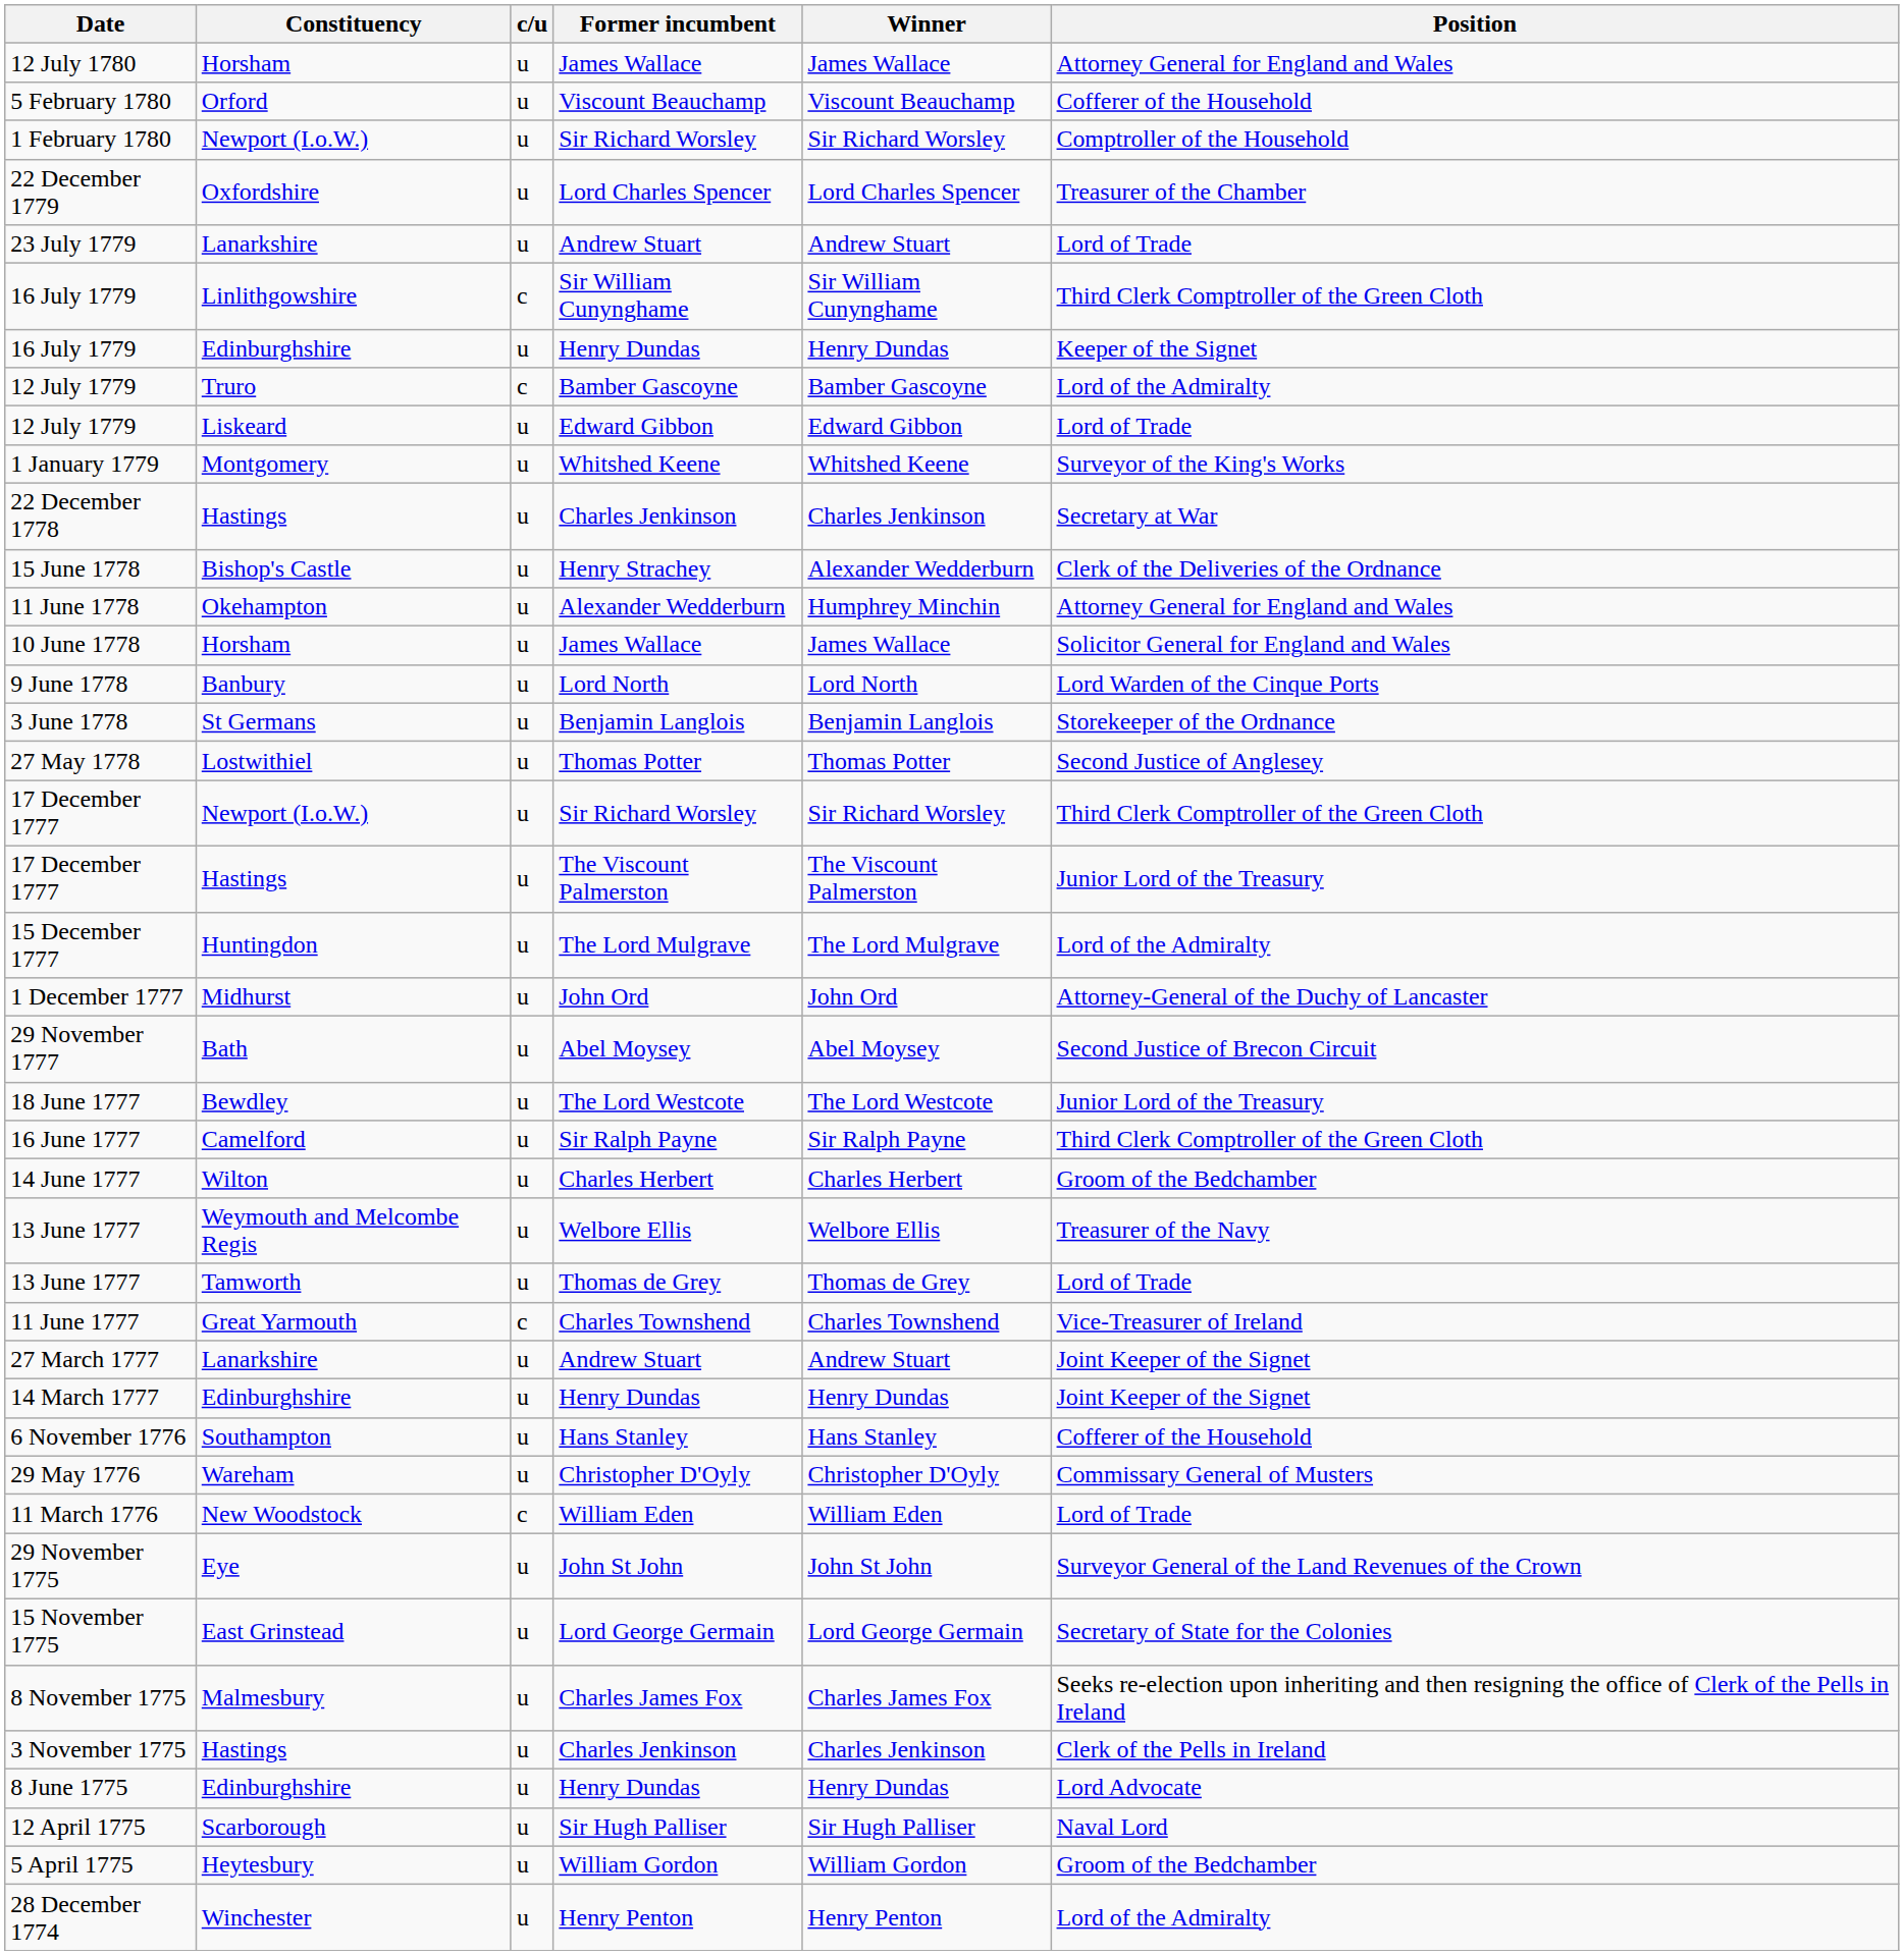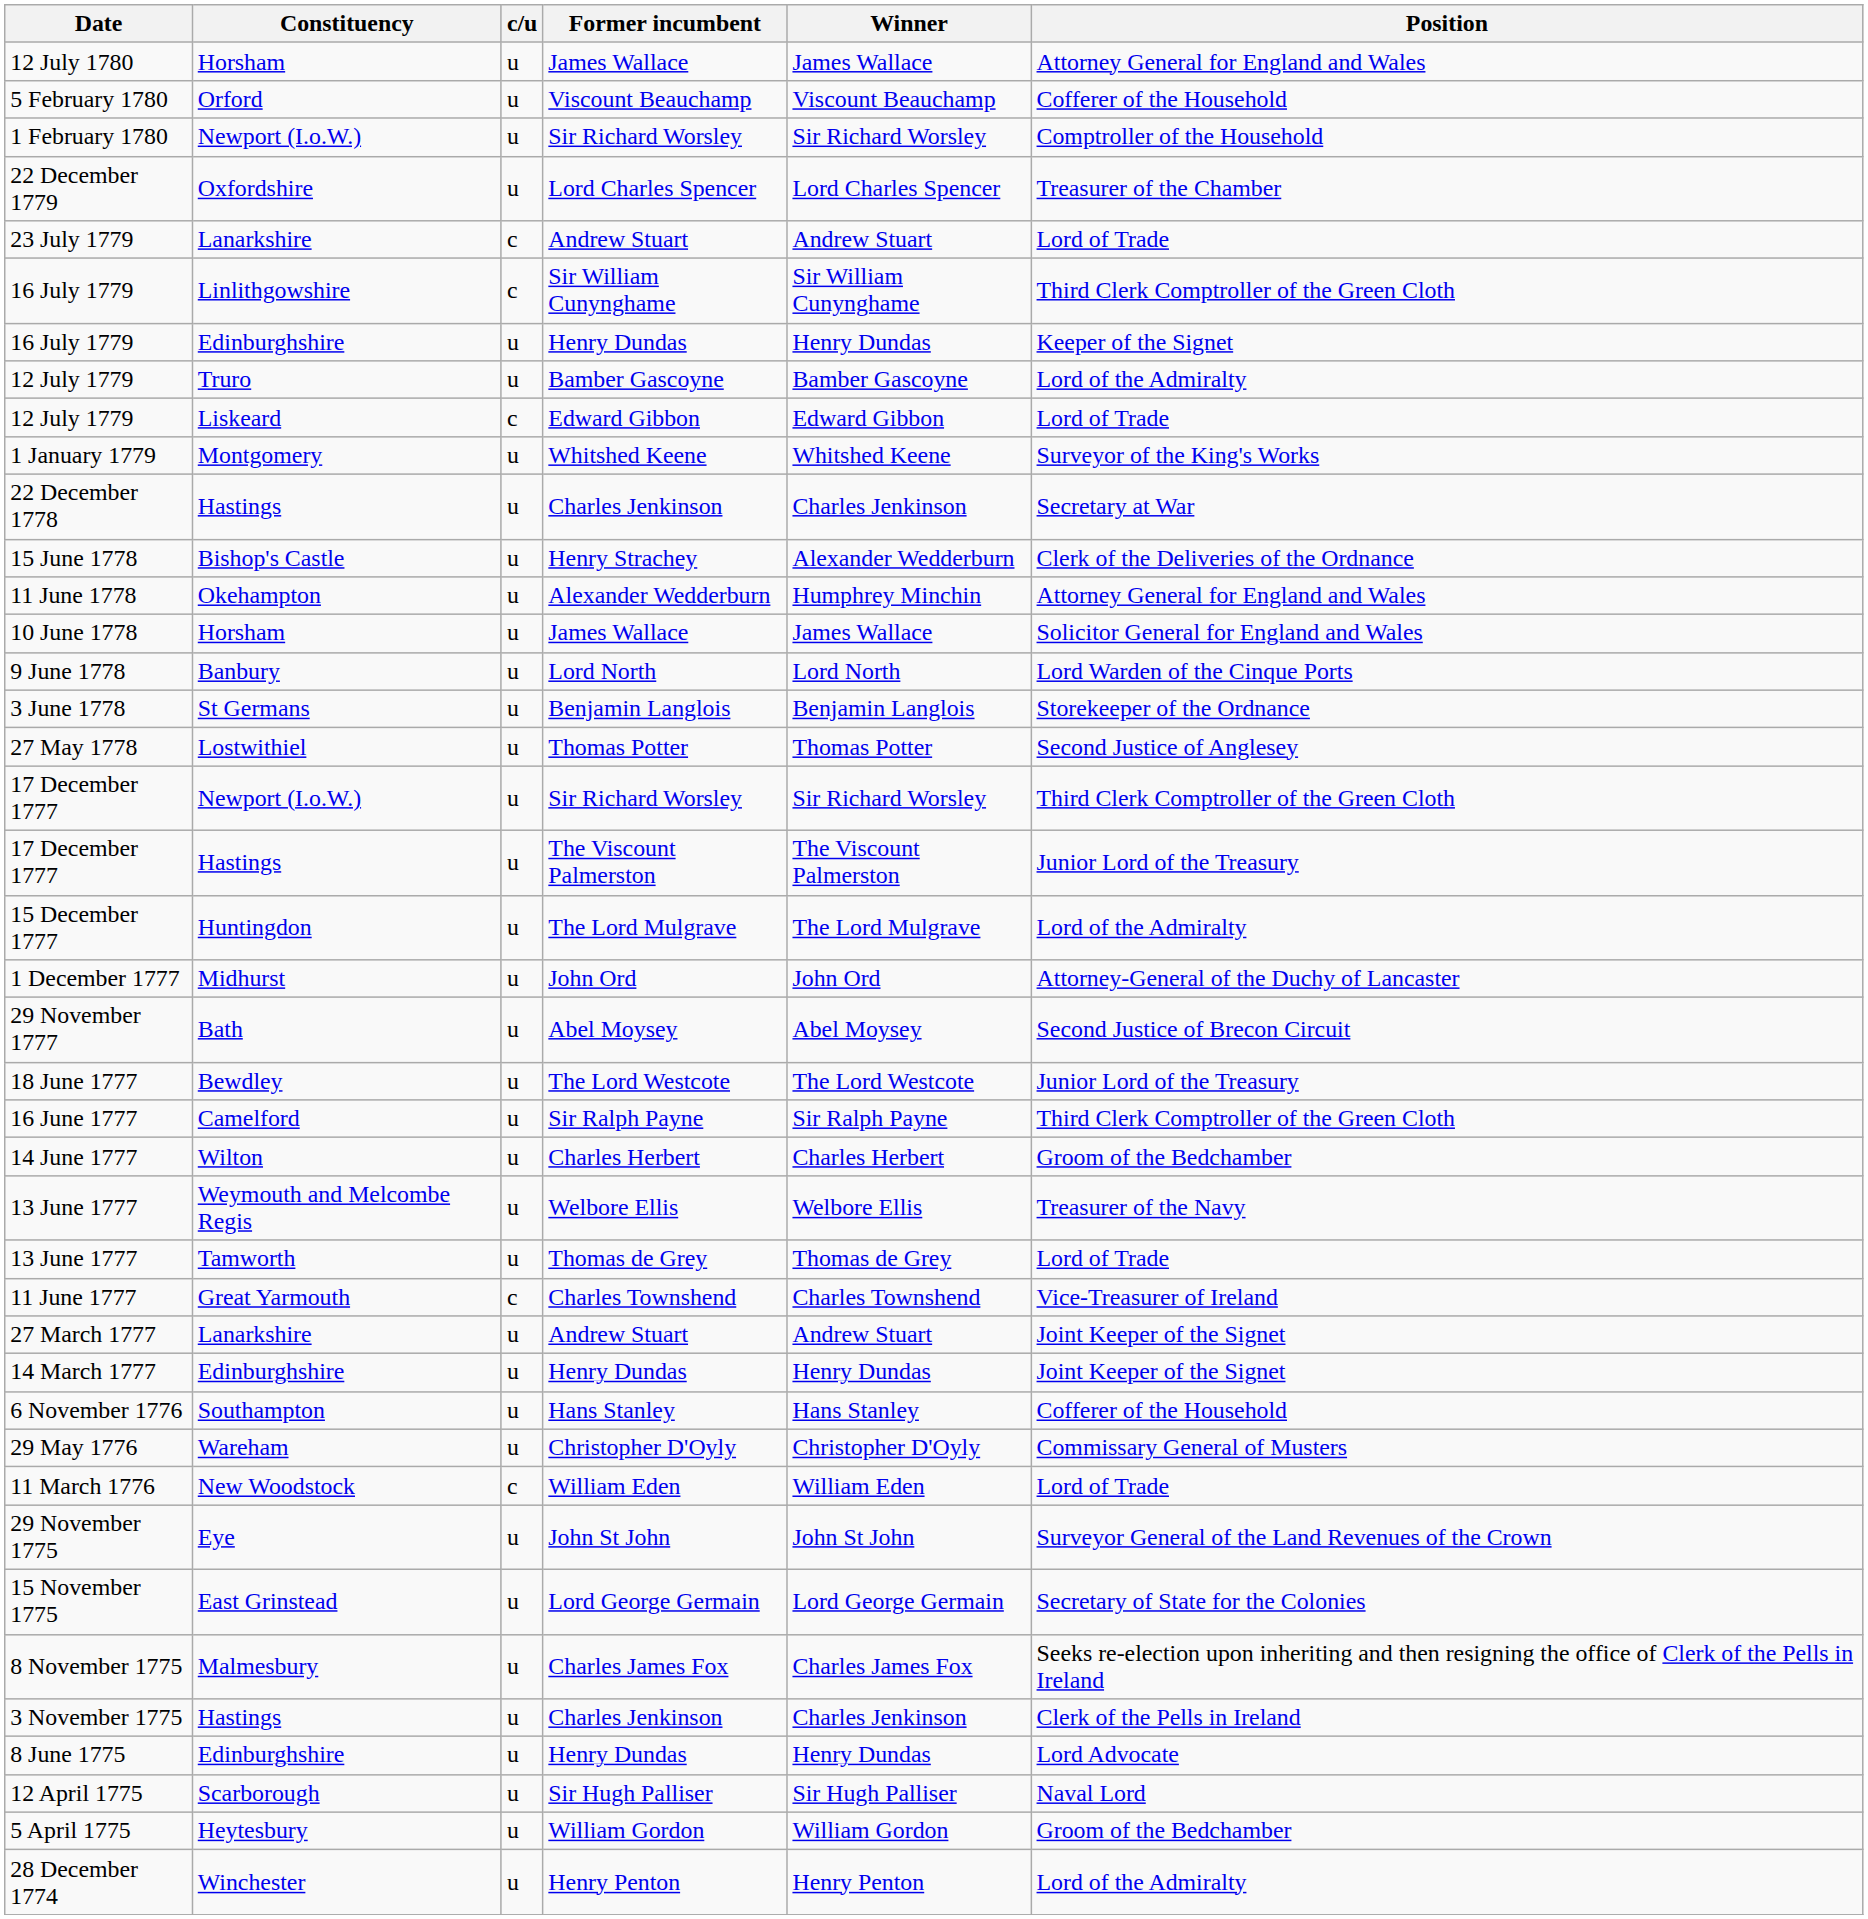 <table class="wikitable">
 <tr>
 <th>Date</th>
 <th>Constituency</th>
 <th>c/u</th>
 <th>Former incumbent</th>
 <th>Winner</th>
 <th>Position</th>
 </tr>
 <tr>
 <td>12 July 1780</td>
 <td><a href='#'>Horsham</a></td>
 <td>u</td>
 <td><a href='#'>James Wallace</a></td>
 <td><a href='#'>James Wallace</a></td>
 <td><a href='#'>Attorney General for England and Wales</a></td>
 </tr>
 <tr>
 <td>5 February 1780</td>
 <td><a href='#'>Orford</a></td>
 <td>u</td>
 <td><a href='#'>Viscount Beauchamp</a></td>
 <td><a href='#'>Viscount Beauchamp</a></td>
 <td><a href='#'>Cofferer of the Household</a></td>
 </tr>
 <tr>
 <td>1 February 1780</td>
 <td><a href='#'>Newport (I.o.W.)</a></td>
 <td>u</td>
 <td><a href='#'>Sir Richard Worsley</a></td>
 <td><a href='#'>Sir Richard Worsley</a></td>
 <td><a href='#'>Comptroller of the Household</a></td>
 </tr>
 <tr>
 <td>22 December 1779</td>
 <td><a href='#'>Oxfordshire</a></td>
 <td>u</td>
 <td><a href='#'>Lord Charles Spencer</a></td>
 <td><a href='#'>Lord Charles Spencer</a></td>
 <td><a href='#'>Treasurer of the Chamber</a></td>
 </tr>
 <tr>
 <td>23 July 1779</td>
 <td><a href='#'>Lanarkshire</a></td>
-<td>u</td>
+<td>c</td>
 <td><a href='#'>Andrew Stuart</a></td>
 <td><a href='#'>Andrew Stuart</a></td>
 <td><a href='#'>Lord of Trade</a></td>
 </tr>
 <tr>
 <td>16 July 1779</td>
 <td><a href='#'>Linlithgowshire</a></td>
 <td>c</td>
 <td><a href='#'>Sir William Cunynghame</a></td>
 <td><a href='#'>Sir William Cunynghame</a></td>
 <td><a href='#'>Third Clerk Comptroller of the Green Cloth</a></td>
 </tr>
 <tr>
 <td>16 July 1779</td>
 <td><a href='#'>Edinburghshire</a></td>
 <td>u</td>
 <td><a href='#'>Henry Dundas</a></td>
 <td><a href='#'>Henry Dundas</a></td>
 <td><a href='#'>Keeper of the Signet</a></td>
 </tr>
 <tr>
 <td>12 July 1779</td>
 <td><a href='#'>Truro</a></td>
-<td>c</td>
+<td>u</td>
 <td><a href='#'>Bamber Gascoyne</a></td>
 <td><a href='#'>Bamber Gascoyne</a></td>
 <td><a href='#'>Lord of the Admiralty</a></td>
 </tr>
 <tr>
 <td>12 July 1779</td>
 <td><a href='#'>Liskeard</a></td>
-<td>u</td>
+<td>c</td>
 <td><a href='#'>Edward Gibbon</a></td>
 <td><a href='#'>Edward Gibbon</a></td>
 <td><a href='#'>Lord of Trade</a></td>
 </tr>
 <tr>
 <td>1 January 1779</td>
 <td><a href='#'>Montgomery</a></td>
 <td>u</td>
 <td><a href='#'>Whitshed Keene</a></td>
 <td><a href='#'>Whitshed Keene</a></td>
 <td><a href='#'>Surveyor of the King's Works</a></td>
 </tr>
 <tr>
 <td>22 December 1778</td>
 <td><a href='#'>Hastings</a></td>
 <td>u</td>
 <td><a href='#'>Charles Jenkinson</a></td>
 <td><a href='#'>Charles Jenkinson</a></td>
 <td><a href='#'>Secretary at War</a></td>
 </tr>
 <tr>
 <td>15 June 1778</td>
 <td><a href='#'>Bishop's Castle</a></td>
 <td>u</td>
 <td><a href='#'>Henry Strachey</a></td>
 <td><a href='#'>Alexander Wedderburn</a></td>
 <td><a href='#'>Clerk of the Deliveries of the Ordnance</a></td>
 </tr>
 <tr>
 <td>11 June 1778</td>
 <td><a href='#'>Okehampton</a></td>
 <td>u</td>
 <td><a href='#'>Alexander Wedderburn</a></td>
 <td><a href='#'>Humphrey Minchin</a></td>
 <td><a href='#'>Attorney General for England and Wales</a></td>
 </tr>
 <tr>
 <td>10 June 1778</td>
 <td><a href='#'>Horsham</a></td>
 <td>u</td>
 <td><a href='#'>James Wallace</a></td>
 <td><a href='#'>James Wallace</a></td>
 <td><a href='#'>Solicitor General for England and Wales</a></td>
 </tr>
 <tr>
 <td>9 June 1778</td>
 <td><a href='#'>Banbury</a></td>
 <td>u</td>
 <td><a href='#'>Lord North</a></td>
 <td><a href='#'>Lord North</a></td>
 <td><a href='#'>Lord Warden of the Cinque Ports</a></td>
 </tr>
 <tr>
 <td>3 June 1778</td>
 <td><a href='#'>St Germans</a></td>
 <td>u</td>
 <td><a href='#'>Benjamin Langlois</a></td>
 <td><a href='#'>Benjamin Langlois</a></td>
 <td><a href='#'>Storekeeper of the Ordnance</a></td>
 </tr>
 <tr>
 <td>27 May 1778</td>
 <td><a href='#'>Lostwithiel</a></td>
 <td>u</td>
 <td><a href='#'>Thomas Potter</a></td>
 <td><a href='#'>Thomas Potter</a></td>
 <td><a href='#'>Second Justice of Anglesey</a></td>
 </tr>
 <tr>
 <td>17 December 1777</td>
 <td><a href='#'>Newport (I.o.W.)</a></td>
 <td>u</td>
 <td><a href='#'>Sir Richard Worsley</a></td>
 <td><a href='#'>Sir Richard Worsley</a></td>
 <td><a href='#'>Third Clerk Comptroller of the Green Cloth</a></td>
 </tr>
 <tr>
 <td>17 December 1777</td>
 <td><a href='#'>Hastings</a></td>
 <td>u</td>
 <td><a href='#'>The Viscount Palmerston</a></td>
 <td><a href='#'>The Viscount Palmerston</a></td>
 <td><a href='#'>Junior Lord of the Treasury</a></td>
 </tr>
 <tr>
 <td>15 December 1777</td>
 <td><a href='#'>Huntingdon</a></td>
 <td>u</td>
 <td><a href='#'>The Lord Mulgrave</a></td>
 <td><a href='#'>The Lord Mulgrave</a></td>
 <td><a href='#'>Lord of the Admiralty</a></td>
 </tr>
 <tr>
 <td>1 December 1777</td>
 <td><a href='#'>Midhurst</a></td>
 <td>u</td>
 <td><a href='#'>John Ord</a></td>
 <td><a href='#'>John Ord</a></td>
 <td><a href='#'>Attorney-General of the Duchy of Lancaster</a></td>
 </tr>
 <tr>
 <td>29 November 1777</td>
 <td><a href='#'>Bath</a></td>
 <td>u</td>
 <td><a href='#'>Abel Moysey</a></td>
 <td><a href='#'>Abel Moysey</a></td>
 <td><a href='#'>Second Justice of Brecon Circuit</a></td>
 </tr>
 <tr>
 <td>18 June 1777</td>
 <td><a href='#'>Bewdley</a></td>
 <td>u</td>
 <td><a href='#'>The Lord Westcote</a></td>
 <td><a href='#'>The Lord Westcote</a></td>
 <td><a href='#'>Junior Lord of the Treasury</a></td>
 </tr>
 <tr>
 <td>16 June 1777</td>
 <td><a href='#'>Camelford</a></td>
 <td>u</td>
 <td><a href='#'>Sir Ralph Payne</a></td>
 <td><a href='#'>Sir Ralph Payne</a></td>
 <td><a href='#'>Third Clerk Comptroller of the Green Cloth</a></td>
 </tr>
 <tr>
 <td>14 June 1777</td>
 <td><a href='#'>Wilton</a></td>
 <td>u</td>
 <td><a href='#'>Charles Herbert</a></td>
 <td><a href='#'>Charles Herbert</a></td>
 <td><a href='#'>Groom of the Bedchamber</a></td>
 </tr>
 <tr>
 <td>13 June 1777</td>
 <td><a href='#'>Weymouth and Melcombe Regis</a></td>
 <td>u</td>
 <td><a href='#'>Welbore Ellis</a></td>
 <td><a href='#'>Welbore Ellis</a></td>
 <td><a href='#'>Treasurer of the Navy</a></td>
 </tr>
 <tr>
 <td>13 June 1777</td>
 <td><a href='#'>Tamworth</a></td>
 <td>u</td>
 <td><a href='#'>Thomas de Grey</a></td>
 <td><a href='#'>Thomas de Grey</a></td>
 <td><a href='#'>Lord of Trade</a></td>
 </tr>
 <tr>
 <td>11 June 1777</td>
 <td><a href='#'>Great Yarmouth</a></td>
 <td>c</td>
 <td><a href='#'>Charles Townshend</a></td>
 <td><a href='#'>Charles Townshend</a></td>
 <td><a href='#'>Vice-Treasurer of Ireland</a></td>
 </tr>
 <tr>
 <td>27 March 1777</td>
 <td><a href='#'>Lanarkshire</a></td>
 <td>u</td>
 <td><a href='#'>Andrew Stuart</a></td>
 <td><a href='#'>Andrew Stuart</a></td>
 <td><a href='#'>Joint Keeper of the Signet</a></td>
 </tr>
 <tr>
 <td>14 March 1777</td>
 <td><a href='#'>Edinburghshire</a></td>
 <td>u</td>
 <td><a href='#'>Henry Dundas</a></td>
 <td><a href='#'>Henry Dundas</a></td>
 <td><a href='#'>Joint Keeper of the Signet</a></td>
 </tr>
 <tr>
 <td>6 November 1776</td>
 <td><a href='#'>Southampton</a></td>
 <td>u</td>
 <td><a href='#'>Hans Stanley</a></td>
 <td><a href='#'>Hans Stanley</a></td>
 <td><a href='#'>Cofferer of the Household</a></td>
 </tr>
 <tr>
 <td>29 May 1776</td>
 <td><a href='#'>Wareham</a></td>
 <td>u</td>
 <td><a href='#'>Christopher D'Oyly</a></td>
 <td><a href='#'>Christopher D'Oyly</a></td>
 <td><a href='#'>Commissary General of Musters</a></td>
 </tr>
 <tr>
 <td>11 March 1776</td>
 <td><a href='#'>New Woodstock</a></td>
 <td>c</td>
 <td><a href='#'>William Eden</a></td>
 <td><a href='#'>William Eden</a></td>
 <td><a href='#'>Lord of Trade</a></td>
 </tr>
 <tr>
 <td>29 November 1775</td>
 <td><a href='#'>Eye</a></td>
 <td>u</td>
 <td><a href='#'>John St John</a></td>
 <td><a href='#'>John St John</a></td>
 <td><a href='#'>Surveyor General of the Land Revenues of the Crown</a></td>
 </tr>
 <tr>
 <td>15 November 1775</td>
 <td><a href='#'>East Grinstead</a></td>
 <td>u</td>
 <td><a href='#'>Lord George Germain</a></td>
 <td><a href='#'>Lord George Germain</a></td>
 <td><a href='#'>Secretary of State for the Colonies</a></td>
 </tr>
 <tr>
 <td>8 November 1775</td>
 <td><a href='#'>Malmesbury</a></td>
 <td>u</td>
 <td><a href='#'>Charles James Fox</a></td>
 <td><a href='#'>Charles James Fox</a></td>
 <td>Seeks re-election upon inheriting and then resigning the office of <a href='#'>Clerk of the Pells in Ireland</a></td>
 </tr>
 <tr>
 <td>3 November 1775</td>
 <td><a href='#'>Hastings</a></td>
 <td>u</td>
 <td><a href='#'>Charles Jenkinson</a></td>
 <td><a href='#'>Charles Jenkinson</a></td>
 <td><a href='#'>Clerk of the Pells in Ireland</a></td>
 </tr>
 <tr>
 <td>8 June 1775</td>
 <td><a href='#'>Edinburghshire</a></td>
 <td>u</td>
 <td><a href='#'>Henry Dundas</a></td>
 <td><a href='#'>Henry Dundas</a></td>
 <td><a href='#'>Lord Advocate</a></td>
 </tr>
 <tr>
 <td>12 April 1775</td>
 <td><a href='#'>Scarborough</a></td>
 <td>u</td>
 <td><a href='#'>Sir Hugh Palliser</a></td>
 <td><a href='#'>Sir Hugh Palliser</a></td>
 <td><a href='#'>Naval Lord</a></td>
 </tr>
 <tr>
 <td>5 April 1775</td>
 <td><a href='#'>Heytesbury</a></td>
 <td>u</td>
 <td><a href='#'>William Gordon</a></td>
 <td><a href='#'>William Gordon</a></td>
 <td><a href='#'>Groom of the Bedchamber</a></td>
 </tr>
 <tr>
 <td>28 December 1774</td>
 <td><a href='#'>Winchester</a></td>
 <td>u</td>
 <td><a href='#'>Henry Penton</a></td>
 <td><a href='#'>Henry Penton</a></td>
 <td><a href='#'>Lord of the Admiralty</a></td>
 </tr>
 <tr>
 </tr>
 </table>
